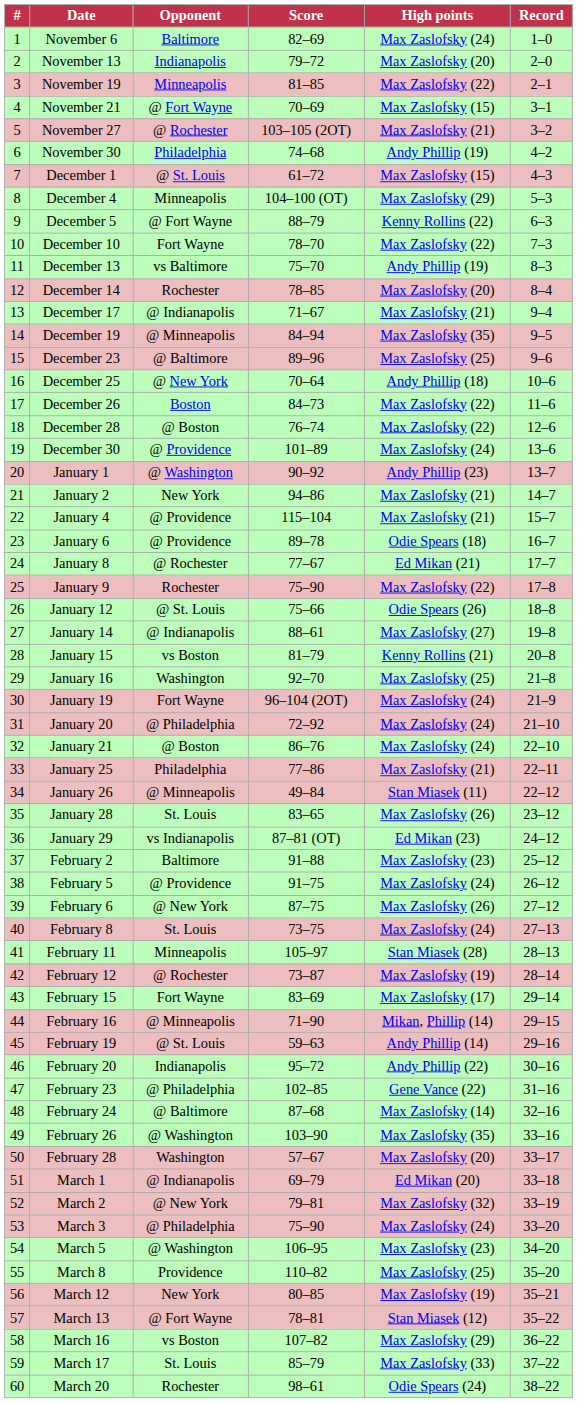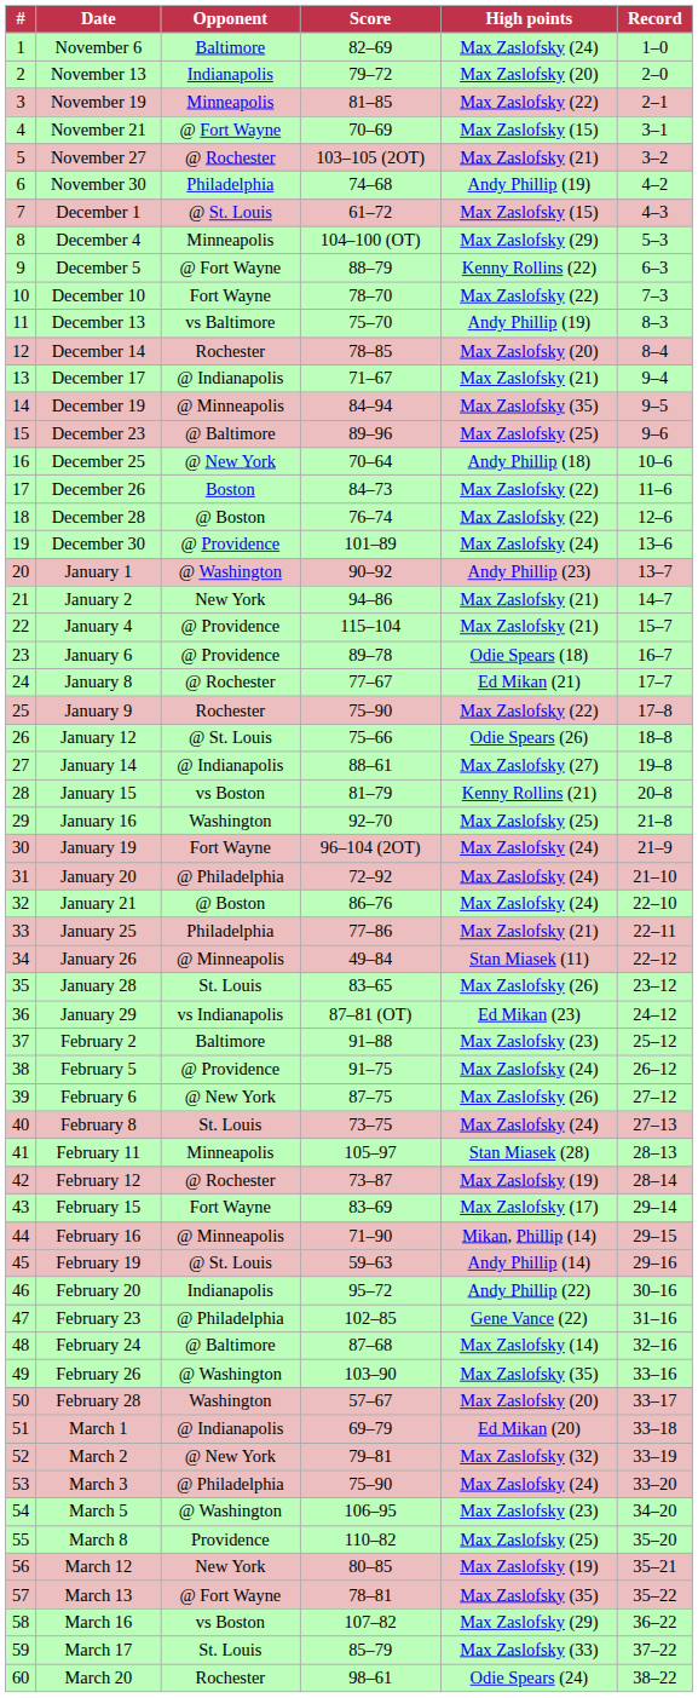 <table class="wikitable" width="50%">
 <tr align="center"  style="background:#c0314a;color:white;">
 <td><strong>#</strong></td>
 <td><strong>Date</strong></td>
 <td><strong>Opponent</strong></td>
 <td><strong>Score</strong></td>
 <td><strong>High points</strong></td>
 <td><strong>Record</strong></td>
 </tr>
 <tr align="center" bgcolor="bbffbb">
 <td>1</td>
 <td>November 6</td>
 <td><a href='#'>Baltimore</a></td>
 <td>82–69</td>
 <td><a href='#'>Max Zaslofsky</a> (24)</td>
 <td>1–0</td>
 </tr>
 <tr align="center" bgcolor="bbffbb">
 <td>2</td>
 <td>November 13</td>
 <td><a href='#'>Indianapolis</a></td>
 <td>79–72</td>
 <td><a href='#'>Max Zaslofsky</a> (20)</td>
 <td>2–0</td>
 </tr>
 <tr align="center" bgcolor="edbebf">
 <td>3</td>
 <td>November 19</td>
 <td><a href='#'>Minneapolis</a></td>
 <td>81–85</td>
 <td><a href='#'>Max Zaslofsky</a> (22)</td>
 <td>2–1</td>
 </tr>
 <tr align="center" bgcolor="bbffbb">
 <td>4</td>
 <td>November 21</td>
 <td>@ <a href='#'>Fort Wayne</a></td>
 <td>70–69</td>
 <td><a href='#'>Max Zaslofsky</a> (15)</td>
 <td>3–1</td>
 </tr>
 <tr align="center" bgcolor="edbebf">
 <td>5</td>
 <td>November 27</td>
 <td>@ <a href='#'>Rochester</a></td>
 <td>103–105 (2OT)</td>
 <td><a href='#'>Max Zaslofsky</a> (21)</td>
 <td>3–2</td>
 </tr>
 <tr align="center" bgcolor="bbffbb">
 <td>6</td>
 <td>November 30</td>
 <td><a href='#'>Philadelphia</a></td>
 <td>74–68</td>
 <td><a href='#'>Andy Phillip</a> (19)</td>
 <td>4–2</td>
 </tr>
 <tr align="center" bgcolor="edbebf">
 <td>7</td>
 <td>December 1</td>
 <td>@ <a href='#'>St. Louis</a></td>
 <td>61–72</td>
 <td><a href='#'>Max Zaslofsky</a> (15)</td>
 <td>4–3</td>
 </tr>
 <tr align="center" bgcolor="bbffbb">
 <td>8</td>
 <td>December 4</td>
 <td>Minneapolis</td>
 <td>104–100 (OT)</td>
 <td><a href='#'>Max Zaslofsky</a> (29)</td>
 <td>5–3</td>
 </tr>
 <tr align="center" bgcolor="bbffbb">
 <td>9</td>
 <td>December 5</td>
 <td>@ Fort Wayne</td>
 <td>88–79</td>
 <td><a href='#'>Kenny Rollins</a> (22)</td>
 <td>6–3</td>
 </tr>
 <tr align="center" bgcolor="bbffbb">
 <td>10</td>
 <td>December 10</td>
 <td>Fort Wayne</td>
 <td>78–70</td>
 <td><a href='#'>Max Zaslofsky</a> (22)</td>
 <td>7–3</td>
 </tr>
 <tr align="center" bgcolor="bbffbb">
 <td>11</td>
 <td>December 13</td>
 <td>vs Baltimore</td>
 <td>75–70</td>
 <td><a href='#'>Andy Phillip</a> (19)</td>
 <td>8–3</td>
 </tr>
 <tr align="center" bgcolor="edbebf">
 <td>12</td>
 <td>December 14</td>
 <td>Rochester</td>
 <td>78–85</td>
 <td><a href='#'>Max Zaslofsky</a> (20)</td>
 <td>8–4</td>
 </tr>
 <tr align="center" bgcolor="bbffbb">
 <td>13</td>
 <td>December 17</td>
 <td>@ Indianapolis</td>
 <td>71–67</td>
 <td><a href='#'>Max Zaslofsky</a> (21)</td>
 <td>9–4</td>
 </tr>
 <tr align="center" bgcolor="edbebf">
 <td>14</td>
 <td>December 19</td>
 <td>@ Minneapolis</td>
 <td>84–94</td>
 <td><a href='#'>Max Zaslofsky</a> (35)</td>
 <td>9–5</td>
 </tr>
 <tr align="center" bgcolor="edbebf">
 <td>15</td>
 <td>December 23</td>
 <td>@ Baltimore</td>
 <td>89–96</td>
 <td><a href='#'>Max Zaslofsky</a> (25)</td>
 <td>9–6</td>
 </tr>
 <tr align="center" bgcolor="bbffbb">
 <td>16</td>
 <td>December 25</td>
 <td>@ <a href='#'>New York</a></td>
 <td>70–64</td>
 <td><a href='#'>Andy Phillip</a> (18)</td>
 <td>10–6</td>
 </tr>
 <tr align="center" bgcolor="bbffbb">
 <td>17</td>
 <td>December 26</td>
 <td><a href='#'>Boston</a></td>
 <td>84–73</td>
 <td><a href='#'>Max Zaslofsky</a> (22)</td>
 <td>11–6</td>
 </tr>
 <tr align="center" bgcolor="bbffbb">
 <td>18</td>
 <td>December 28</td>
 <td>@ Boston</td>
 <td>76–74</td>
 <td><a href='#'>Max Zaslofsky</a> (22)</td>
 <td>12–6</td>
 </tr>
 <tr align="center" bgcolor="bbffbb">
 <td>19</td>
 <td>December 30</td>
 <td>@ <a href='#'>Providence</a></td>
 <td>101–89</td>
 <td><a href='#'>Max Zaslofsky</a> (24)</td>
 <td>13–6</td>
 </tr>
 <tr align="center" bgcolor="edbebf">
 <td>20</td>
 <td>January 1</td>
 <td>@ <a href='#'>Washington</a></td>
 <td>90–92</td>
 <td><a href='#'>Andy Phillip</a> (23)</td>
 <td>13–7</td>
 </tr>
 <tr align="center" bgcolor="bbffbb">
 <td>21</td>
 <td>January 2</td>
 <td>New York</td>
 <td>94–86</td>
 <td><a href='#'>Max Zaslofsky</a> (21)</td>
 <td>14–7</td>
 </tr>
 <tr align="center" bgcolor="bbffbb">
 <td>22</td>
 <td>January 4</td>
 <td>@ Providence</td>
 <td>115–104</td>
 <td><a href='#'>Max Zaslofsky</a> (21)</td>
 <td>15–7</td>
 </tr>
 <tr align="center" bgcolor="bbffbb">
 <td>23</td>
 <td>January 6</td>
 <td>@ Providence</td>
 <td>89–78</td>
 <td><a href='#'>Odie Spears</a> (18)</td>
 <td>16–7</td>
 </tr>
 <tr align="center" bgcolor="bbffbb">
 <td>24</td>
 <td>January 8</td>
 <td>@ Rochester</td>
 <td>77–67</td>
 <td><a href='#'>Ed Mikan</a> (21)</td>
 <td>17–7</td>
 </tr>
 <tr align="center" bgcolor="edbebf">
 <td>25</td>
 <td>January 9</td>
 <td>Rochester</td>
 <td>75–90</td>
 <td><a href='#'>Max Zaslofsky</a> (22)</td>
 <td>17–8</td>
 </tr>
 <tr align="center" bgcolor="bbffbb">
 <td>26</td>
 <td>January 12</td>
 <td>@ St. Louis</td>
 <td>75–66</td>
 <td><a href='#'>Odie Spears</a> (26)</td>
 <td>18–8</td>
 </tr>
 <tr align="center" bgcolor="bbffbb">
 <td>27</td>
 <td>January 14</td>
 <td>@ Indianapolis</td>
 <td>88–61</td>
 <td><a href='#'>Max Zaslofsky</a> (27)</td>
 <td>19–8</td>
 </tr>
 <tr align="center" bgcolor="bbffbb">
 <td>28</td>
 <td>January 15</td>
 <td>vs Boston</td>
 <td>81–79</td>
 <td><a href='#'>Kenny Rollins</a> (21)</td>
 <td>20–8</td>
 </tr>
 <tr align="center" bgcolor="bbffbb">
 <td>29</td>
 <td>January 16</td>
 <td>Washington</td>
 <td>92–70</td>
 <td><a href='#'>Max Zaslofsky</a> (25)</td>
 <td>21–8</td>
 </tr>
 <tr align="center" bgcolor="edbebf">
 <td>30</td>
 <td>January 19</td>
 <td>Fort Wayne</td>
 <td>96–104 (2OT)</td>
 <td><a href='#'>Max Zaslofsky</a> (24)</td>
 <td>21–9</td>
 </tr>
 <tr align="center" bgcolor="edbebf">
 <td>31</td>
 <td>January 20</td>
 <td>@ Philadelphia</td>
 <td>72–92</td>
 <td><a href='#'>Max Zaslofsky</a> (24)</td>
 <td>21–10</td>
 </tr>
 <tr align="center" bgcolor="bbffbb">
 <td>32</td>
 <td>January 21</td>
 <td>@ Boston</td>
 <td>86–76</td>
 <td><a href='#'>Max Zaslofsky</a> (24)</td>
 <td>22–10</td>
 </tr>
 <tr align="center" bgcolor="edbebf">
 <td>33</td>
 <td>January 25</td>
 <td>Philadelphia</td>
 <td>77–86</td>
 <td><a href='#'>Max Zaslofsky</a> (21)</td>
 <td>22–11</td>
 </tr>
 <tr align="center" bgcolor="edbebf">
 <td>34</td>
 <td>January 26</td>
 <td>@ Minneapolis</td>
 <td>49–84</td>
 <td><a href='#'>Stan Miasek</a> (11)</td>
 <td>22–12</td>
 </tr>
 <tr align="center" bgcolor="bbffbb">
 <td>35</td>
 <td>January 28</td>
 <td>St. Louis</td>
 <td>83–65</td>
 <td><a href='#'>Max Zaslofsky</a> (26)</td>
 <td>23–12</td>
 </tr>
 <tr align="center" bgcolor="bbffbb">
 <td>36</td>
 <td>January 29</td>
 <td>vs Indianapolis</td>
 <td>87–81 (OT)</td>
 <td><a href='#'>Ed Mikan</a> (23)</td>
 <td>24–12</td>
 </tr>
 <tr align="center" bgcolor="bbffbb">
 <td>37</td>
 <td>February 2</td>
 <td>Baltimore</td>
 <td>91–88</td>
 <td><a href='#'>Max Zaslofsky</a> (23)</td>
 <td>25–12</td>
 </tr>
 <tr align="center" bgcolor="bbffbb">
 <td>38</td>
 <td>February 5</td>
 <td>@ Providence</td>
 <td>91–75</td>
 <td><a href='#'>Max Zaslofsky</a> (24)</td>
 <td>26–12</td>
 </tr>
 <tr align="center" bgcolor="bbffbb">
 <td>39</td>
 <td>February 6</td>
 <td>@ New York</td>
 <td>87–75</td>
 <td><a href='#'>Max Zaslofsky</a> (26)</td>
 <td>27–12</td>
 </tr>
 <tr align="center" bgcolor="edbebf">
 <td>40</td>
 <td>February 8</td>
 <td>St. Louis</td>
 <td>73–75</td>
 <td><a href='#'>Max Zaslofsky</a> (24)</td>
 <td>27–13</td>
 </tr>
 <tr align="center" bgcolor="bbffbb">
 <td>41</td>
 <td>February 11</td>
 <td>Minneapolis</td>
 <td>105–97</td>
 <td><a href='#'>Stan Miasek</a> (28)</td>
 <td>28–13</td>
 </tr>
 <tr align="center" bgcolor="edbebf">
 <td>42</td>
 <td>February 12</td>
 <td>@ Rochester</td>
 <td>73–87</td>
 <td><a href='#'>Max Zaslofsky</a> (19)</td>
 <td>28–14</td>
 </tr>
 <tr align="center" bgcolor="bbffbb">
 <td>43</td>
 <td>February 15</td>
 <td>Fort Wayne</td>
 <td>83–69</td>
 <td><a href='#'>Max Zaslofsky</a> (17)</td>
 <td>29–14</td>
 </tr>
 <tr align="center" bgcolor="edbebf">
 <td>44</td>
 <td>February 16</td>
 <td>@ Minneapolis</td>
 <td>71–90</td>
 <td><a href='#'>Mikan</a>, <a href='#'>Phillip</a> (14)</td>
 <td>29–15</td>
 </tr>
 <tr align="center" bgcolor="edbebf">
 <td>45</td>
 <td>February 19</td>
 <td>@ St. Louis</td>
 <td>59–63</td>
 <td><a href='#'>Andy Phillip</a> (14)</td>
 <td>29–16</td>
 </tr>
 <tr align="center" bgcolor="bbffbb">
 <td>46</td>
 <td>February 20</td>
 <td>Indianapolis</td>
 <td>95–72</td>
 <td><a href='#'>Andy Phillip</a> (22)</td>
 <td>30–16</td>
 </tr>
 <tr align="center" bgcolor="bbffbb">
 <td>47</td>
 <td>February 23</td>
 <td>@ Philadelphia</td>
 <td>102–85</td>
 <td><a href='#'>Gene Vance</a> (22)</td>
 <td>31–16</td>
 </tr>
 <tr align="center" bgcolor="bbffbb">
 <td>48</td>
 <td>February 24</td>
 <td>@ Baltimore</td>
 <td>87–68</td>
 <td><a href='#'>Max Zaslofsky</a> (14)</td>
 <td>32–16</td>
 </tr>
 <tr align="center" bgcolor="bbffbb">
 <td>49</td>
 <td>February 26</td>
 <td>@ Washington</td>
 <td>103–90</td>
 <td><a href='#'>Max Zaslofsky</a> (35)</td>
 <td>33–16</td>
 </tr>
 <tr align="center" bgcolor="edbebf">
 <td>50</td>
 <td>February 28</td>
 <td>Washington</td>
 <td>57–67</td>
 <td><a href='#'>Max Zaslofsky</a> (20)</td>
 <td>33–17</td>
 </tr>
 <tr align="center" bgcolor="edbebf">
 <td>51</td>
 <td>March 1</td>
 <td>@ Indianapolis</td>
 <td>69–79</td>
 <td><a href='#'>Ed Mikan</a> (20)</td>
 <td>33–18</td>
 </tr>
 <tr align="center" bgcolor="edbebf">
 <td>52</td>
 <td>March 2</td>
 <td>@ New York</td>
 <td>79–81</td>
 <td><a href='#'>Max Zaslofsky</a> (32)</td>
 <td>33–19</td>
 </tr>
 <tr align="center" bgcolor="edbebf">
 <td>53</td>
 <td>March 3</td>
 <td>@ Philadelphia</td>
 <td>75–90</td>
 <td><a href='#'>Max Zaslofsky</a> (24)</td>
 <td>33–20</td>
 </tr>
 <tr align="center" bgcolor="bbffbb">
 <td>54</td>
 <td>March 5</td>
 <td>@ Washington</td>
 <td>106–95</td>
 <td><a href='#'>Max Zaslofsky</a> (23)</td>
 <td>34–20</td>
 </tr>
 <tr align="center" bgcolor="bbffbb">
 <td>55</td>
 <td>March 8</td>
 <td>Providence</td>
 <td>110–82</td>
 <td><a href='#'>Max Zaslofsky</a> (25)</td>
 <td>35–20</td>
 </tr>
 <tr align="center" bgcolor="edbebf">
 <td>56</td>
 <td>March 12</td>
 <td>New York</td>
 <td>80–85</td>
 <td><a href='#'>Max Zaslofsky</a> (19)</td>
 <td>35–21</td>
 </tr>
 <tr align="center" bgcolor="edbebf">
 <td>57</td>
 <td>March 13</td>
 <td>@ Fort Wayne</td>
 <td>78–81</td>
-<td><a href='#'>Stan Miasek</a> (12)</td>
+<td><a href='#'>Max Zaslofsky</a> (35)</td>
 <td>35–22</td>
 </tr>
 <tr align="center" bgcolor="bbffbb">
 <td>58</td>
 <td>March 16</td>
 <td>vs Boston</td>
 <td>107–82</td>
 <td><a href='#'>Max Zaslofsky</a> (29)</td>
 <td>36–22</td>
 </tr>
 <tr align="center" bgcolor="bbffbb">
 <td>59</td>
 <td>March 17</td>
 <td>St. Louis</td>
 <td>85–79</td>
 <td><a href='#'>Max Zaslofsky</a> (33)</td>
 <td>37–22</td>
 </tr>
 <tr align="center" bgcolor="bbffbb">
 <td>60</td>
 <td>March 20</td>
 <td>Rochester</td>
 <td>98–61</td>
 <td><a href='#'>Odie Spears</a> (24)</td>
 <td>38–22</td>
 </tr>
 </table>
